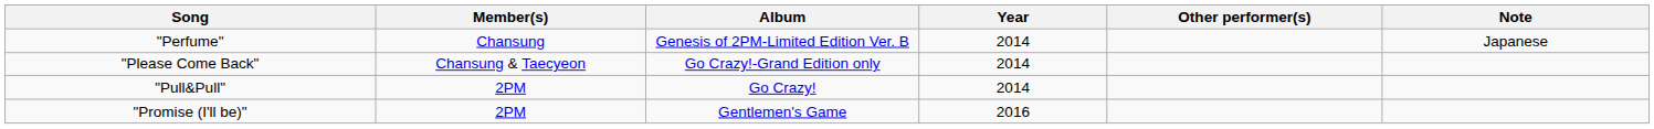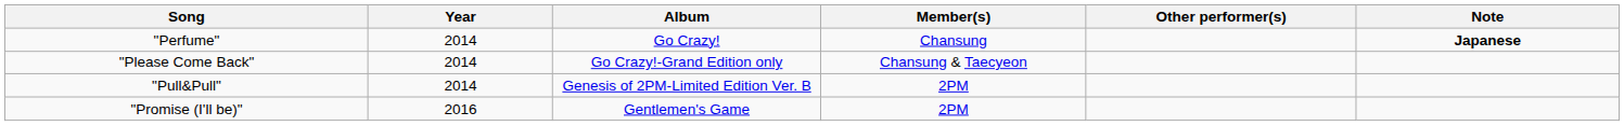 <table class="wikitable" style="margin:0.5em auto; clear:both; font-size:.9em; text-align:center; width:100%">
 <tr>
 <th width="500">Song</th>
+<th width="250">Year</th>
+<th width="350">Album</th>
 <th width="350">Member(s)</th>
-<th width="350">Album</th>
-<th width="250">Year</th>
 <th width="350">Other performer(s)</th>
 <th width="350">Note</th>
 </tr>
 <tr>
 <td>"Perfume"</td>
+<td>2014</td>
+<td><a href='#'>Go Crazy!</a></td>
 <td><a href='#'>Chansung</a></td>
-<td><a href='#'>Genesis of 2PM-Limited Edition Ver. B</a></td>
-<td>2014</td>
 <td></td>
-<td>Japanese</td>
+<td><strong>Japanese</strong></td>
 </tr>
 <tr>
 <td>"Please Come Back"</td>
+<td>2014</td>
+<td><a href='#'>Go Crazy!-Grand Edition only</a></td>
 <td><a href='#'>Chansung</a> & <a href='#'>Taecyeon</a></td>
-<td><a href='#'>Go Crazy!-Grand Edition only</a></td>
-<td>2014</td>
 <td></td>
 <td></td>
 </tr>
 <tr>
 <td>"Pull&Pull"</td>
+<td>2014</td>
+<td><a href='#'>Genesis of 2PM-Limited Edition Ver. B</a></td>
 <td><a href='#'>2PM</a></td>
-<td><a href='#'>Go Crazy!</a></td>
-<td>2014</td>
 <td></td>
 <td></td>
 </tr>
 <tr>
 <td>"Promise (I'll be)"</td>
+<td>2016</td>
+<td><a href='#'>Gentlemen's Game</a></td>
 <td><a href='#'>2PM</a></td>
-<td><a href='#'>Gentlemen's Game</a></td>
-<td>2016</td>
 <td></td>
 <td></td>
 </tr>
 </table>
